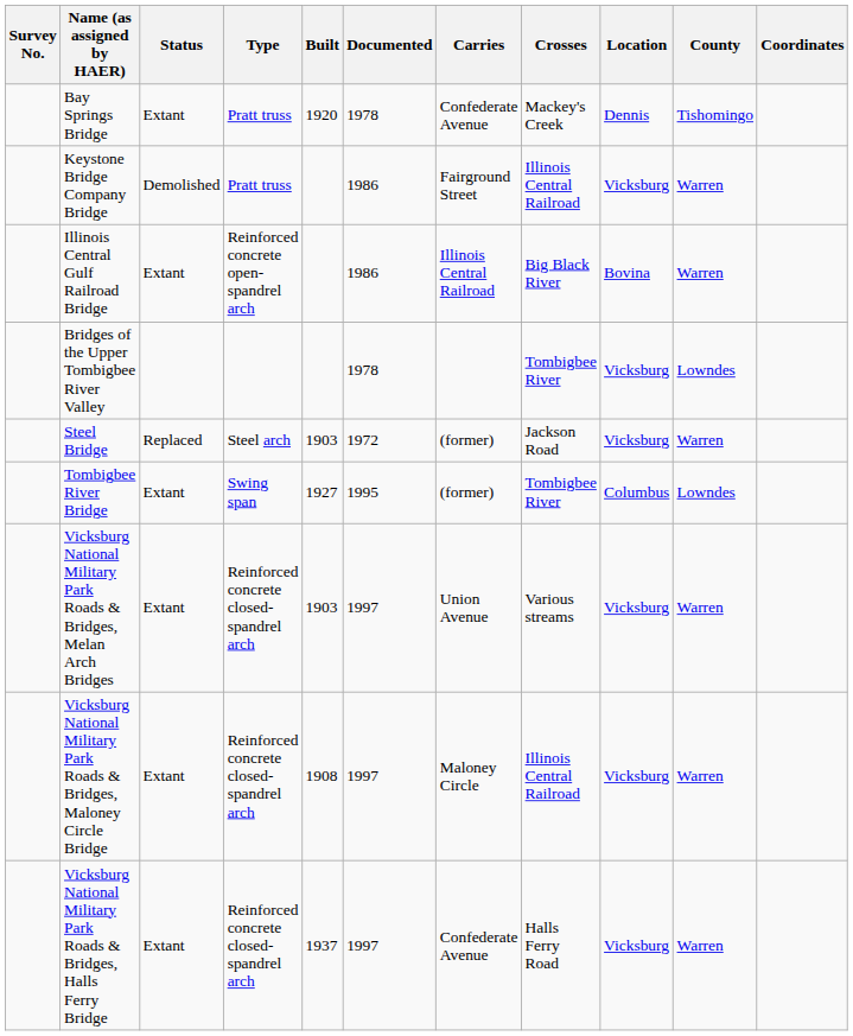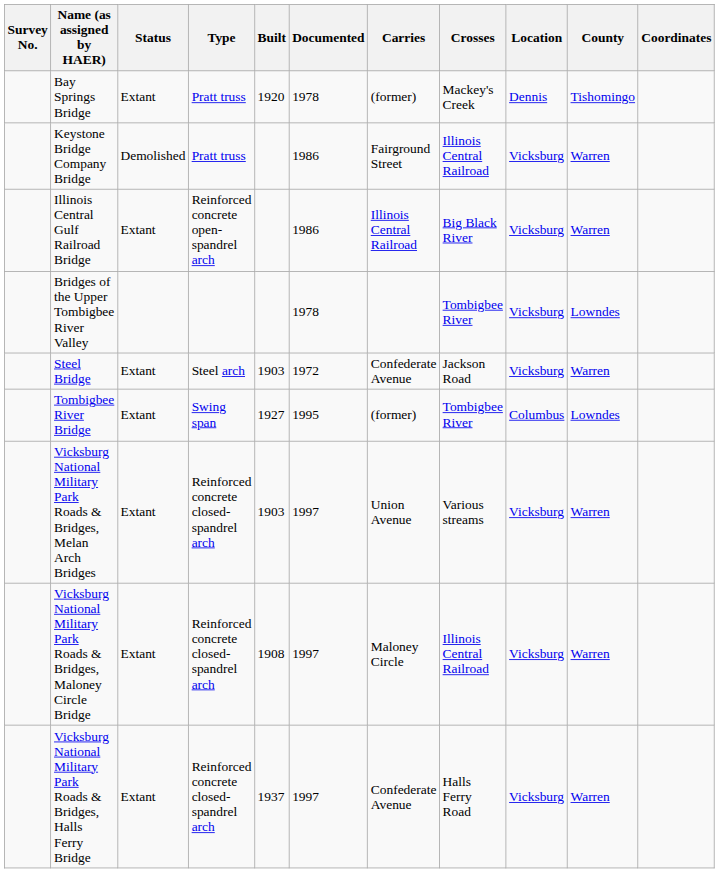 <table class="wikitable sortable">
 <tr>
 <th>Survey No.</th>
 <th>Name (as assigned by HAER)</th>
 <th>Status</th>
 <th>Type</th>
 <th>Built</th>
 <th>Documented</th>
 <th>Carries</th>
 <th>Crosses</th>
 <th>Location</th>
 <th>County</th>
 <th>Coordinates</th>
 </tr>
 <tr>
 <td></td>
 <td>Bay Springs Bridge</td>
 <td>Extant</td>
 <td><a href='#'>Pratt truss</a></td>
 <td>1920</td>
 <td>1978</td>
-<td>Confederate Avenue</td>
+<td> (former)</td>
 <td>Mackey's Creek</td>
 <td><a href='#'>Dennis</a></td>
 <td><a href='#'>Tishomingo</a></td>
 <td></td>
 </tr>
 <tr>
 <td></td>
 <td>Keystone Bridge Company Bridge</td>
 <td>Demolished</td>
 <td><a href='#'>Pratt truss</a></td>
 <td></td>
 <td>1986</td>
 <td>Fairground Street</td>
 <td><a href='#'>Illinois Central Railroad</a></td>
 <td><a href='#'>Vicksburg</a></td>
 <td><a href='#'>Warren</a></td>
 <td></td>
 </tr>
 <tr>
 <td></td>
 <td>Illinois Central Gulf Railroad Bridge</td>
 <td>Extant</td>
 <td>Reinforced concrete open-spandrel <a href='#'>arch</a></td>
 <td></td>
 <td>1986</td>
 <td><a href='#'>Illinois Central Railroad</a></td>
 <td><a href='#'>Big Black River</a></td>
-<td><a href='#'>Bovina</a></td>
+<td><a href='#'>Vicksburg</a></td>
 <td><a href='#'>Warren</a></td>
 <td></td>
 </tr>
 <tr>
 <td></td>
 <td>Bridges of the Upper Tombigbee River Valley</td>
 <td></td>
 <td></td>
 <td></td>
 <td>1978</td>
 <td></td>
 <td><a href='#'>Tombigbee River</a></td>
 <td><a href='#'>Vicksburg</a></td>
 <td><a href='#'>Lowndes</a></td>
 <td></td>
 </tr>
 <tr>
 <td></td>
 <td><a href='#'>Steel Bridge</a></td>
-<td>Replaced</td>
+<td>Extant</td>
 <td>Steel <a href='#'>arch</a></td>
 <td>1903</td>
 <td>1972</td>
-<td> (former)</td>
+<td>Confederate Avenue</td>
 <td>Jackson Road</td>
 <td><a href='#'>Vicksburg</a></td>
 <td><a href='#'>Warren</a></td>
 <td></td>
 </tr>
 <tr>
 <td></td>
 <td><a href='#'>Tombigbee River Bridge</a></td>
 <td>Extant</td>
 <td><a href='#'>Swing span</a></td>
 <td>1927</td>
 <td>1995</td>
 <td> (former)</td>
 <td><a href='#'>Tombigbee River</a></td>
 <td><a href='#'>Columbus</a></td>
 <td><a href='#'>Lowndes</a></td>
 <td></td>
 </tr>
 <tr>
 <td><br></td>
 <td><a href='#'>Vicksburg National Military Park</a> Roads & Bridges, Melan Arch Bridges</td>
 <td>Extant</td>
 <td>Reinforced concrete closed-spandrel <a href='#'>arch</a></td>
 <td>1903</td>
 <td>1997</td>
 <td>Union Avenue</td>
 <td>Various streams</td>
 <td><a href='#'>Vicksburg</a></td>
 <td><a href='#'>Warren</a></td>
 <td></td>
 </tr>
 <tr>
 <td><br></td>
 <td><a href='#'>Vicksburg National Military Park</a> Roads & Bridges, Maloney Circle Bridge</td>
 <td>Extant</td>
 <td>Reinforced concrete closed-spandrel <a href='#'>arch</a></td>
 <td>1908</td>
 <td>1997</td>
 <td>Maloney Circle</td>
 <td><a href='#'>Illinois Central Railroad</a></td>
 <td><a href='#'>Vicksburg</a></td>
 <td><a href='#'>Warren</a></td>
 <td></td>
 </tr>
 <tr>
 <td><br></td>
 <td><a href='#'>Vicksburg National Military Park</a> Roads & Bridges, Halls Ferry Bridge</td>
 <td>Extant</td>
 <td>Reinforced concrete closed-spandrel <a href='#'>arch</a></td>
 <td>1937</td>
 <td>1997</td>
 <td>Confederate Avenue</td>
 <td>Halls Ferry Road</td>
 <td><a href='#'>Vicksburg</a></td>
 <td><a href='#'>Warren</a></td>
 <td></td>
 </tr>
 </table>
